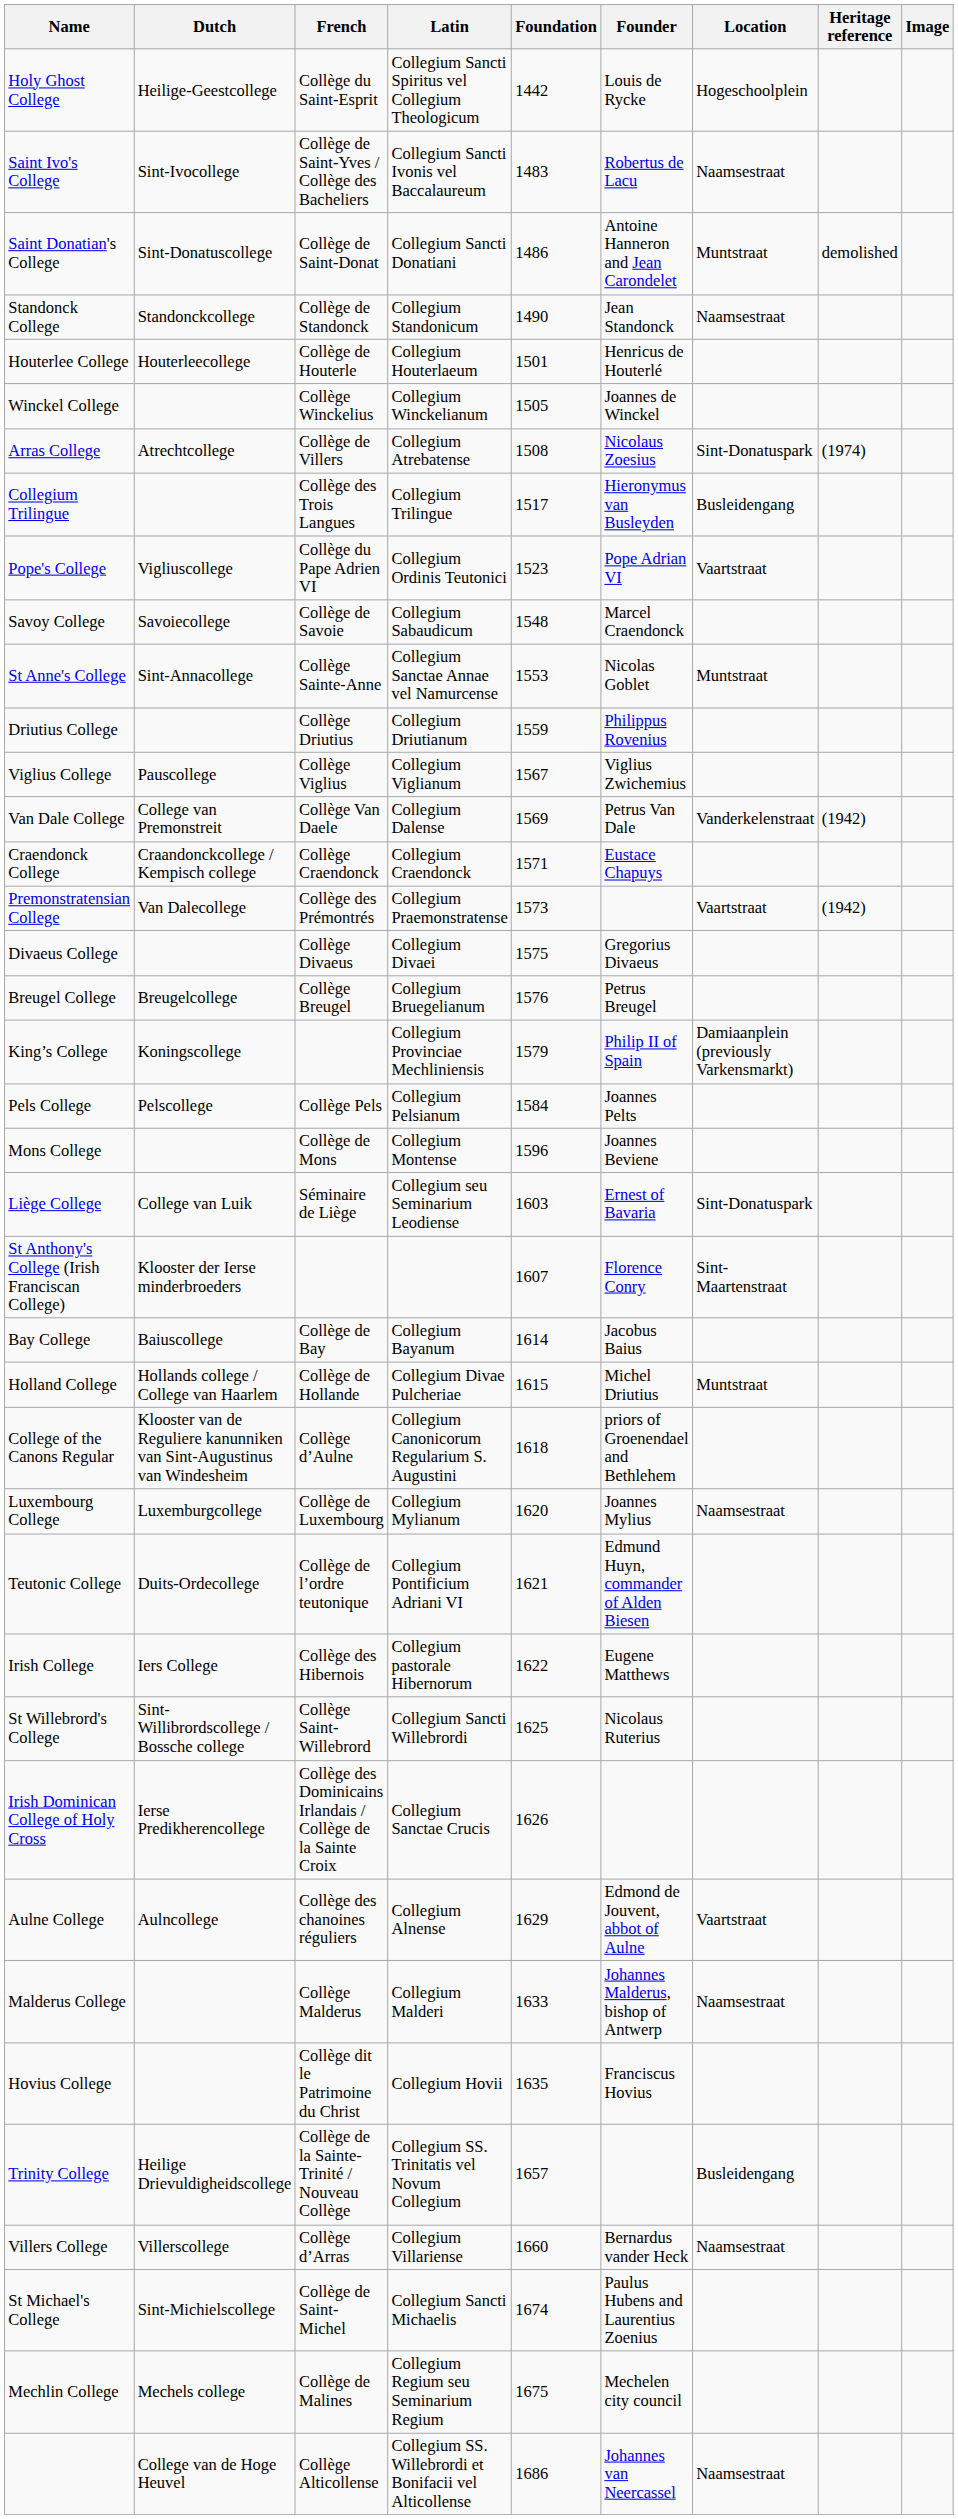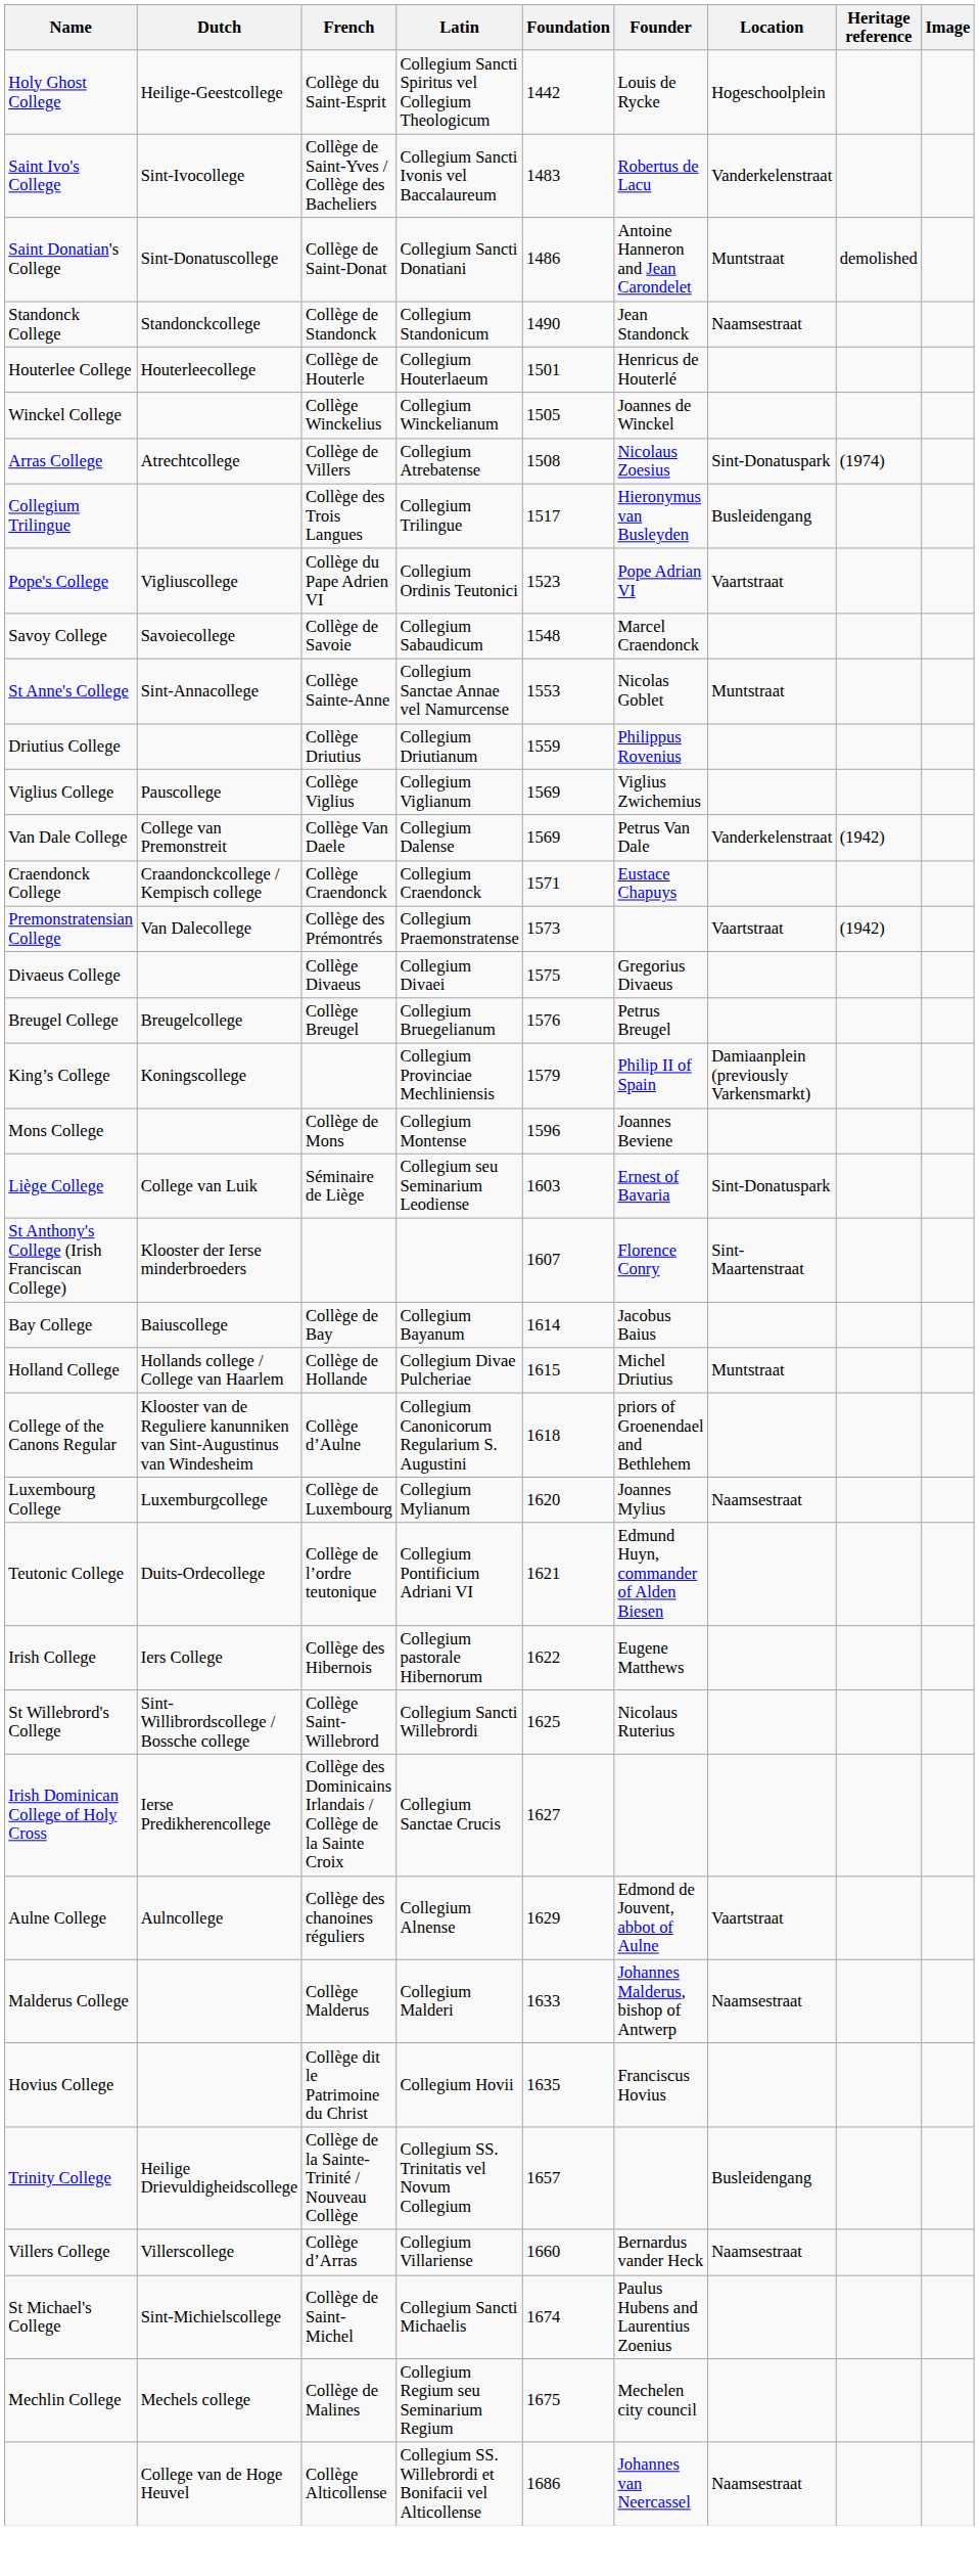 <table class="wikitable sortable">
 <tr>
 <th>Name</th>
 <th>Dutch</th>
 <th>French</th>
 <th>Latin</th>
 <th>Foundation</th>
 <th>Founder</th>
 <th>Location</th>
 <th>Heritage reference</th>
 <th>Image</th>
 </tr>
 <tr>
 <td><a href='#'>Holy Ghost College</a></td>
 <td>Heilige-Geestcollege</td>
 <td>Collège du Saint-Esprit</td>
 <td>Collegium Sancti Spiritus vel Collegium Theologicum</td>
 <td>1442</td>
 <td>Louis de Rycke</td>
 <td>Hogeschoolplein</td>
 <td></td>
 <td></td>
 </tr>
 <tr>
 <td><a href='#'>Saint Ivo's College</a></td>
 <td>Sint-Ivocollege</td>
 <td>Collège de Saint-Yves / Collège des Bacheliers</td>
 <td>Collegium Sancti Ivonis vel Baccalaureum</td>
 <td>1483</td>
 <td><a href='#'>Robertus de Lacu</a></td>
-<td>Naamsestraat</td>
+<td>Vanderkelenstraat</td>
 <td></td>
 <td></td>
 </tr>
 <tr>
 <td><a href='#'>Saint Donatian</a>'s College</td>
 <td>Sint-Donatuscollege</td>
 <td>Collège de Saint-Donat</td>
 <td>Collegium Sancti Donatiani</td>
 <td>1486</td>
 <td>Antoine Hanneron and <a href='#'>Jean Carondelet</a></td>
 <td>Muntstraat</td>
 <td>demolished</td>
 <td></td>
 </tr>
 <tr>
 <td>Standonck College</td>
 <td>Standonckcollege</td>
 <td>Collège de Standonck</td>
 <td>Collegium Standonicum</td>
 <td>1490</td>
 <td>Jean Standonck</td>
 <td>Naamsestraat</td>
 <td></td>
 <td></td>
 </tr>
 <tr>
 <td>Houterlee College</td>
 <td>Houterleecollege</td>
 <td>Collège de Houterle</td>
 <td>Collegium Houterlaeum</td>
 <td>1501</td>
 <td>Henricus de Houterlé</td>
 <td></td>
 <td></td>
 <td></td>
 </tr>
 <tr>
 <td>Winckel College</td>
 <td></td>
 <td>Collège Winckelius</td>
 <td>Collegium Winckelianum</td>
 <td>1505</td>
 <td>Joannes de Winckel</td>
 <td></td>
 <td></td>
 <td></td>
 </tr>
 <tr>
 <td><a href='#'>Arras College</a></td>
 <td>Atrechtcollege</td>
 <td>Collège de Villers</td>
 <td>Collegium Atrebatense</td>
 <td>1508</td>
 <td><a href='#'>Nicolaus Zoesius</a></td>
 <td>Sint-Donatuspark</td>
 <td> (1974)</td>
 <td></td>
 </tr>
 <tr>
 <td><a href='#'>Collegium Trilingue</a></td>
 <td></td>
 <td>Collège des Trois Langues</td>
 <td>Collegium Trilingue</td>
 <td>1517</td>
 <td><a href='#'>Hieronymus van Busleyden</a></td>
 <td>Busleidengang</td>
 <td></td>
 <td></td>
 </tr>
 <tr>
 <td><a href='#'>Pope's College</a></td>
 <td>Vigliuscollege</td>
 <td>Collège du Pape Adrien VI</td>
 <td>Collegium Ordinis Teutonici</td>
 <td>1523</td>
 <td><a href='#'>Pope Adrian VI</a></td>
 <td>Vaartstraat</td>
 <td></td>
 <td></td>
 </tr>
 <tr>
 <td>Savoy College</td>
 <td>Savoiecollege</td>
 <td>Collège de Savoie</td>
 <td>Collegium Sabaudicum</td>
 <td>1548</td>
 <td>Marcel Craendonck</td>
 <td></td>
 <td></td>
 <td></td>
 </tr>
 <tr>
 <td><a href='#'>St Anne's College</a></td>
 <td>Sint-Annacollege</td>
 <td>Collège Sainte-Anne</td>
 <td>Collegium Sanctae Annae vel Namurcense</td>
 <td>1553</td>
 <td>Nicolas Goblet</td>
 <td>Muntstraat</td>
 <td></td>
 <td></td>
 </tr>
 <tr>
 <td>Driutius College</td>
 <td></td>
 <td>Collège Driutius</td>
 <td>Collegium Driutianum</td>
 <td>1559</td>
 <td><a href='#'>Philippus Rovenius</a></td>
 <td></td>
 <td></td>
 <td></td>
 </tr>
 <tr>
 <td>Viglius College</td>
 <td>Pauscollege</td>
 <td>Collège Viglius</td>
 <td>Collegium Viglianum</td>
-<td>1567</td>
+<td>1569</td>
 <td>Viglius Zwichemius</td>
 <td></td>
 <td></td>
 <td></td>
 </tr>
 <tr>
 <td>Van Dale College</td>
 <td>College van Premonstreit</td>
 <td>Collège Van Daele</td>
 <td>Collegium Dalense</td>
 <td>1569</td>
 <td>Petrus Van Dale</td>
 <td>Vanderkelenstraat</td>
 <td> (1942)</td>
 <td></td>
 </tr>
 <tr>
 <td>Craendonck College</td>
 <td>Craandonckcollege / Kempisch college</td>
 <td>Collège Craendonck</td>
 <td>Collegium Craendonck</td>
 <td>1571</td>
 <td><a href='#'>Eustace Chapuys</a></td>
 <td></td>
 <td></td>
 <td></td>
 </tr>
 <tr>
 <td><a href='#'>Premonstratensian College</a></td>
 <td>Van Dalecollege</td>
 <td>Collège des Prémontrés</td>
 <td>Collegium Praemonstratense</td>
 <td>1573</td>
 <td></td>
 <td>Vaartstraat</td>
 <td> (1942)</td>
 <td></td>
 </tr>
 <tr>
 <td>Divaeus College</td>
 <td></td>
 <td>Collège Divaeus</td>
 <td>Collegium Divaei</td>
 <td>1575</td>
 <td>Gregorius Divaeus</td>
 <td></td>
 <td></td>
 <td></td>
 </tr>
 <tr>
 <td>Breugel College</td>
 <td>Breugelcollege</td>
 <td>Collège Breugel</td>
 <td>Collegium Bruegelianum</td>
 <td>1576</td>
 <td>Petrus Breugel</td>
 <td></td>
 <td></td>
 <td></td>
 </tr>
 <tr>
 <td>King’s College</td>
 <td>Koningscollege</td>
 <td></td>
 <td>Collegium Provinciae Mechliniensis</td>
 <td>1579</td>
 <td><a href='#'>Philip II of Spain</a></td>
 <td>Damiaanplein (previously Varkensmarkt)</td>
-<td></td>
-<td></td>
-</tr>
-<tr>
-<td>Pels College</td>
-<td>Pelscollege</td>
-<td>Collège Pels</td>
-<td>Collegium Pelsianum</td>
-<td>1584</td>
-<td>Joannes Pelts</td>
-<td></td>
 <td></td>
 <td></td>
 </tr>
 <tr>
 <td>Mons College</td>
 <td></td>
 <td>Collège de Mons</td>
 <td>Collegium Montense</td>
 <td>1596</td>
 <td>Joannes Beviene</td>
 <td></td>
 <td></td>
 <td></td>
 </tr>
 <tr>
 <td><a href='#'>Liège College</a></td>
 <td>College van Luik</td>
 <td>Séminaire de Liège</td>
 <td>Collegium seu Seminarium Leodiense</td>
 <td>1603</td>
 <td><a href='#'>Ernest of Bavaria</a></td>
 <td>Sint-Donatuspark</td>
 <td></td>
 <td></td>
 </tr>
 <tr>
 <td><a href='#'>St Anthony's College</a> (Irish Franciscan College)</td>
 <td>Klooster der Ierse minderbroeders</td>
 <td></td>
 <td></td>
 <td>1607</td>
 <td><a href='#'>Florence Conry</a></td>
 <td>Sint-Maartenstraat</td>
 <td></td>
 <td></td>
 </tr>
 <tr>
 <td>Bay College</td>
 <td>Baiuscollege</td>
 <td>Collège de Bay</td>
 <td>Collegium Bayanum</td>
 <td>1614</td>
 <td>Jacobus Baius</td>
 <td></td>
 <td></td>
 <td></td>
 </tr>
 <tr>
 <td>Holland College</td>
 <td>Hollands college / College van Haarlem</td>
 <td>Collège de Hollande</td>
 <td>Collegium Divae Pulcheriae</td>
 <td>1615</td>
 <td>Michel Driutius</td>
 <td>Muntstraat</td>
 <td></td>
 <td></td>
 </tr>
 <tr>
 <td>College of the Canons Regular</td>
 <td>Klooster van de Reguliere kanunniken van Sint-Augustinus van Windesheim</td>
 <td>Collège d’Aulne</td>
 <td>Collegium Canonicorum Regularium S. Augustini</td>
 <td>1618</td>
 <td>priors of Groenendael and Bethlehem</td>
 <td></td>
 <td></td>
 <td></td>
 </tr>
 <tr>
 <td>Luxembourg College</td>
 <td>Luxemburgcollege</td>
 <td>Collège de Luxembourg</td>
 <td>Collegium Mylianum</td>
 <td>1620</td>
 <td>Joannes Mylius</td>
 <td>Naamsestraat</td>
 <td></td>
 <td></td>
 </tr>
 <tr>
 <td>Teutonic College</td>
 <td>Duits-Ordecollege</td>
 <td>Collège de l’ordre teutonique</td>
 <td>Collegium Pontificium Adriani VI</td>
 <td>1621</td>
 <td>Edmund Huyn, <a href='#'>commander of Alden Biesen</a></td>
 <td></td>
 <td></td>
 <td></td>
 </tr>
 <tr>
 <td>Irish College</td>
 <td>Iers College</td>
 <td>Collège des Hibernois</td>
 <td>Collegium pastorale Hibernorum</td>
 <td>1622</td>
 <td>Eugene Matthews</td>
 <td></td>
 <td></td>
 <td></td>
 </tr>
 <tr>
 <td>St Willebrord's College</td>
 <td>Sint-Willibrordscollege / Bossche college</td>
 <td>Collège Saint-Willebrord</td>
 <td>Collegium Sancti Willebrordi</td>
 <td>1625</td>
 <td>Nicolaus Ruterius</td>
 <td></td>
 <td></td>
 <td></td>
 </tr>
 <tr>
 <td><a href='#'>Irish Dominican College of Holy Cross</a></td>
 <td>Ierse Predikherencollege</td>
 <td>Collège des Dominicains Irlandais / Collège de la Sainte Croix</td>
 <td>Collegium Sanctae Crucis</td>
-<td>1626</td>
+<td>1627</td>
 <td></td>
 <td></td>
 <td></td>
 <td></td>
 </tr>
 <tr>
 <td>Aulne College</td>
 <td>Aulncollege</td>
 <td>Collège des chanoines réguliers</td>
 <td>Collegium Alnense</td>
 <td>1629</td>
 <td>Edmond de Jouvent, <a href='#'>abbot of Aulne</a></td>
 <td>Vaartstraat</td>
 <td></td>
 <td></td>
 </tr>
 <tr>
 <td>Malderus College</td>
 <td></td>
 <td>Collège Malderus</td>
 <td>Collegium Malderi</td>
 <td>1633</td>
 <td><a href='#'>Johannes Malderus</a>, bishop of Antwerp</td>
 <td>Naamsestraat</td>
 <td></td>
 <td></td>
 </tr>
 <tr>
 <td>Hovius College</td>
 <td></td>
 <td>Collège dit le Patrimoine du Christ</td>
 <td>Collegium Hovii</td>
 <td>1635</td>
 <td>Franciscus Hovius</td>
 <td></td>
 <td></td>
 <td></td>
 </tr>
 <tr>
 <td><a href='#'>Trinity College</a></td>
 <td>Heilige Drievuldigheidscollege</td>
 <td>Collège de la Sainte-Trinité / Nouveau Collège</td>
 <td>Collegium SS. Trinitatis vel Novum Collegium</td>
 <td>1657</td>
 <td></td>
 <td>Busleidengang</td>
 <td></td>
 <td></td>
 </tr>
 <tr>
 <td>Villers College</td>
 <td>Villerscollege</td>
 <td>Collège d’Arras</td>
 <td>Collegium Villariense</td>
 <td>1660</td>
 <td>Bernardus vander Heck</td>
 <td>Naamsestraat</td>
 <td></td>
 <td></td>
 </tr>
 <tr>
 <td>St Michael's College</td>
 <td>Sint-Michielscollege</td>
 <td>Collège de Saint-Michel</td>
 <td>Collegium Sancti Michaelis</td>
 <td>1674</td>
 <td>Paulus Hubens and Laurentius Zoenius</td>
 <td></td>
 <td></td>
 <td></td>
 </tr>
 <tr>
 <td>Mechlin College</td>
 <td>Mechels college</td>
 <td>Collège de Malines</td>
 <td>Collegium Regium seu Seminarium Regium</td>
 <td>1675</td>
 <td>Mechelen city council</td>
 <td></td>
 <td></td>
 <td></td>
 </tr>
 <tr>
 <td></td>
 <td>College van de Hoge Heuvel</td>
 <td>Collège Alticollense</td>
 <td>Collegium SS. Willebrordi et Bonifacii vel Alticollense</td>
 <td>1686</td>
 <td><a href='#'>Johannes van Neercassel</a></td>
 <td>Naamsestraat</td>
 <td></td>
 <td></td>
 </tr>
 </table>
